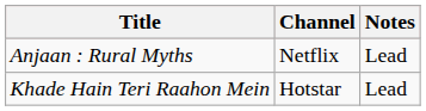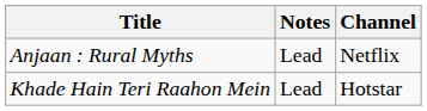 <table class="wikitable">
 <tr style="background:#fbb; ">
 <th>Title</th>
+<th>Notes</th>
 <th>Channel</th>
-<th>Notes</th>
 </tr>
 <tr>
 <td><em>Anjaan : Rural Myths</em></td>
+<td>Lead</td>
 <td>Netflix</td>
-<td>Lead</td>
 </tr>
 <tr>
 <td><em>Khade Hain Teri Raahon Mein</em></td>
+<td>Lead</td>
 <td>Hotstar</td>
-<td>Lead</td>
 </tr>
 </table>
